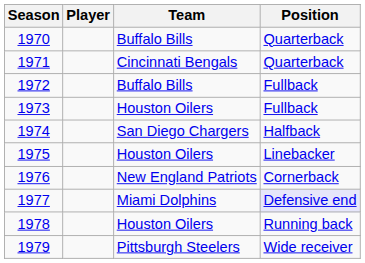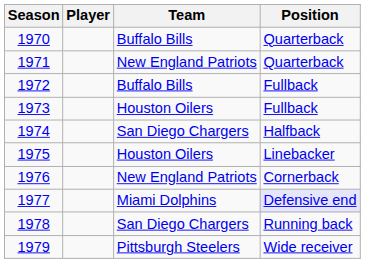 <table class="wikitable sortable">
 <tr>
 <th>Season</th>
 <th>Player</th>
 <th>Team</th>
 <th>Position</th>
 </tr>
 <tr>
 <td style="text-align:center"><a href='#'>1970</a></td>
 <td></td>
 <td><a href='#'>Buffalo Bills</a></td>
 <td><a href='#'>Quarterback</a></td>
 </tr>
 <tr>
 <td style="text-align:center"><a href='#'>1971</a></td>
 <td></td>
-<td><a href='#'>Cincinnati Bengals</a></td>
+<td><a href='#'>New England Patriots</a></td>
 <td><a href='#'>Quarterback</a></td>
 </tr>
 <tr>
 <td style="text-align:center"><a href='#'>1972</a></td>
 <td></td>
 <td><a href='#'>Buffalo Bills</a></td>
 <td><a href='#'>Fullback</a></td>
 </tr>
 <tr>
 <td style="text-align:center"><a href='#'>1973</a></td>
 <td></td>
 <td><a href='#'>Houston Oilers</a></td>
 <td><a href='#'>Fullback</a></td>
 </tr>
 <tr>
 <td style="text-align:center"><a href='#'>1974</a></td>
 <td></td>
 <td><a href='#'>San Diego Chargers</a></td>
 <td><a href='#'>Halfback</a></td>
 </tr>
 <tr>
 <td style="text-align:center"><a href='#'>1975</a></td>
 <td></td>
 <td><a href='#'>Houston Oilers</a></td>
 <td><a href='#'>Linebacker</a></td>
 </tr>
 <tr>
 <td style="text-align:center"><a href='#'>1976</a></td>
 <td></td>
 <td><a href='#'>New England Patriots</a></td>
 <td><a href='#'>Cornerback</a></td>
 </tr>
 <tr>
 <td style="text-align:center"><a href='#'>1977</a></td>
 <td></td>
 <td><a href='#'>Miami Dolphins</a></td>
 <td style="background: lavender;"><a href='#'>Defensive end</a></td>
 </tr>
 <tr>
 <td style="text-align:center"><a href='#'>1978</a></td>
 <td></td>
-<td><a href='#'>Houston Oilers</a></td>
+<td><a href='#'>San Diego Chargers</a></td>
 <td><a href='#'>Running back</a></td>
 </tr>
 <tr>
 <td style="text-align:center"><a href='#'>1979</a></td>
 <td></td>
 <td><a href='#'>Pittsburgh Steelers</a></td>
 <td><a href='#'>Wide receiver</a></td>
 </tr>
 </table>
